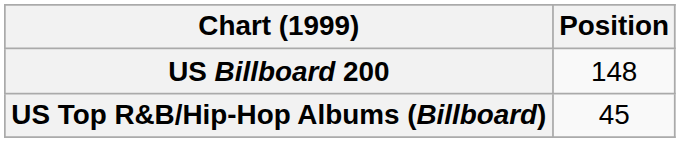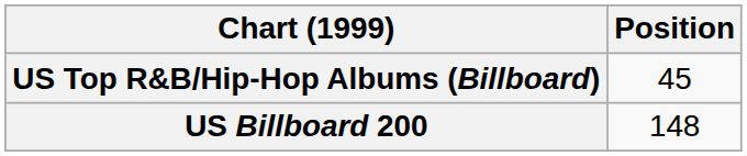 <table class="wikitable plainrowheaders">
 <tr>
 <th scope="col">Chart (1999)</th>
 <th scope="col">Position</th>
 </tr>
 <tr>
+<th scope="row">US Top R&B/Hip-Hop Albums (<em>Billboard</em>)</th>
+<td style="text-align:center;">45</td>
+</tr>
+<tr>
 <th scope="row">US <em>Billboard</em> 200</th>
 <td style="text-align:center;">148</td>
 </tr>
-<tr>
-<th scope="row">US Top R&B/Hip-Hop Albums (<em>Billboard</em>)</th>
-<td style="text-align:center;">45</td>
-</tr>
 </table>
